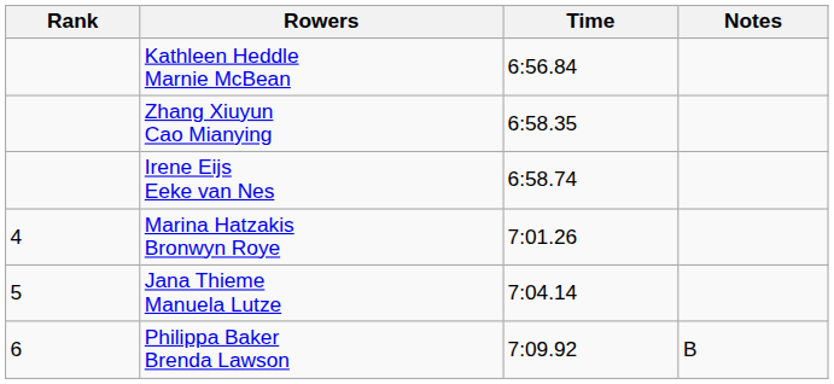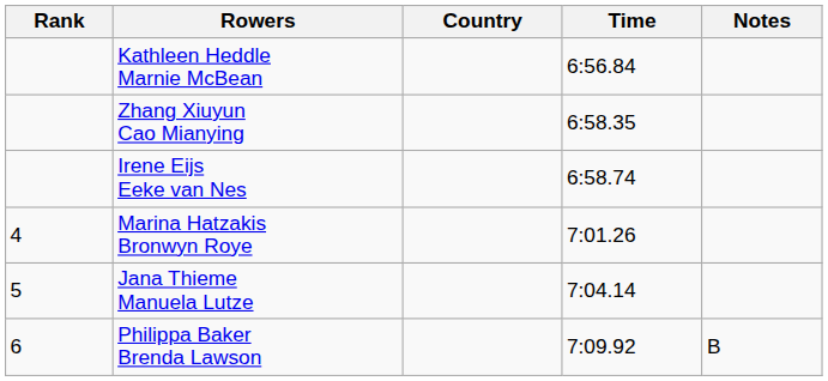 <table class="wikitable" width=50%>
 <tr>
 <th>Rank</th>
 <th>Rowers</th>
+<th>Country</th>
 <th>Time</th>
 <th>Notes</th>
 </tr>
 <tr>
 <td></td>
 <td><a href='#'>Kathleen Heddle</a><br><a href='#'>Marnie McBean</a></td>
+<td></td>
 <td>6:56.84</td>
 <td></td>
 </tr>
 <tr>
 <td></td>
 <td><a href='#'>Zhang Xiuyun</a><br><a href='#'>Cao Mianying</a></td>
+<td></td>
 <td>6:58.35</td>
 <td></td>
 </tr>
 <tr>
 <td></td>
 <td><a href='#'>Irene Eijs</a><br><a href='#'>Eeke van Nes</a></td>
+<td></td>
 <td>6:58.74</td>
 <td></td>
 </tr>
 <tr>
 <td>4</td>
 <td><a href='#'>Marina Hatzakis</a><br><a href='#'>Bronwyn Roye</a></td>
+<td></td>
 <td>7:01.26</td>
 <td></td>
 </tr>
 <tr>
 <td>5</td>
 <td><a href='#'>Jana Thieme</a><br><a href='#'>Manuela Lutze</a></td>
+<td></td>
 <td>7:04.14</td>
 <td></td>
 </tr>
 <tr>
 <td>6</td>
 <td><a href='#'>Philippa Baker</a><br><a href='#'>Brenda Lawson</a></td>
+<td></td>
 <td>7:09.92</td>
 <td>B</td>
 </tr>
 </table>
